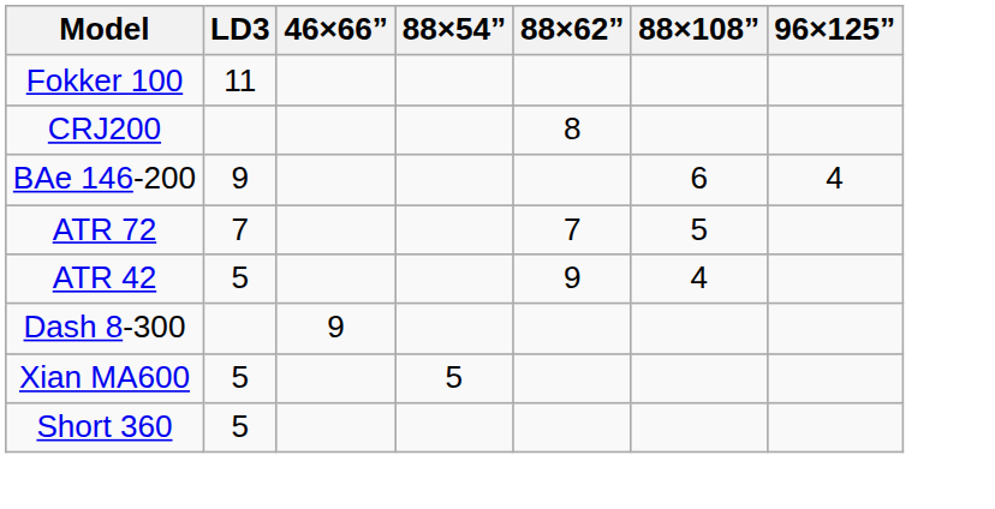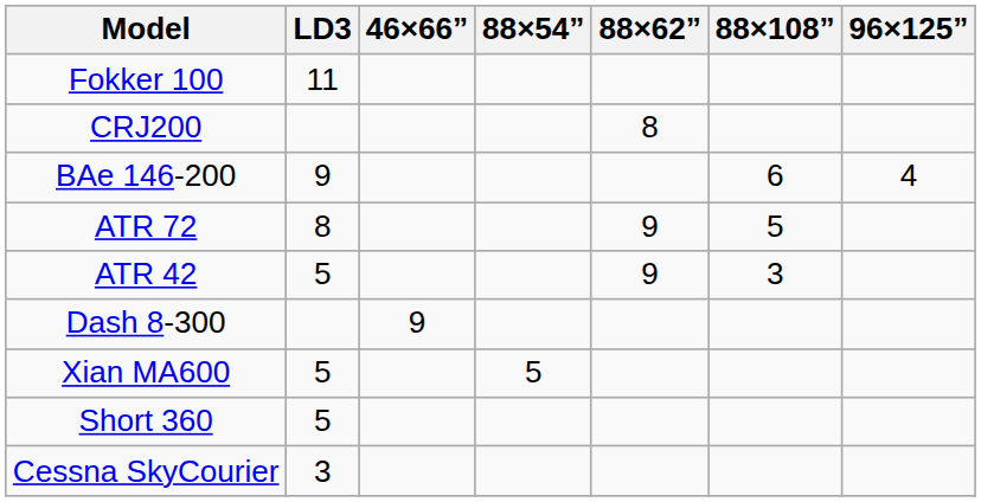 <table class="wikitable sortable" style="text-align: center;">
 <tr>
 <th>Model</th>
 <th>LD3</th>
 <th>46×66”</th>
 <th>88×54”</th>
 <th>88×62”</th>
 <th>88×108”</th>
 <th>96×125”</th>
 </tr>
 <tr>
 <td><a href='#'>Fokker 100</a></td>
 <td>11</td>
 <td></td>
 <td></td>
 <td></td>
 <td></td>
 <td></td>
 </tr>
 <tr>
 <td><a href='#'>CRJ200</a></td>
 <td></td>
 <td></td>
 <td></td>
 <td>8</td>
 <td></td>
 <td></td>
 </tr>
 <tr>
 <td><a href='#'>BAe 146</a>-200</td>
 <td>9</td>
 <td></td>
 <td></td>
 <td></td>
 <td>6</td>
 <td>4</td>
 </tr>
 <tr>
 <td><a href='#'>ATR 72</a></td>
-<td>7</td>
+<td>8</td>
 <td></td>
 <td></td>
-<td>7</td>
+<td>9</td>
 <td>5</td>
 <td></td>
 </tr>
 <tr>
 <td><a href='#'>ATR 42</a></td>
 <td>5</td>
 <td></td>
 <td></td>
 <td>9</td>
-<td>4</td>
+<td>3</td>
 <td></td>
 </tr>
 <tr>
 <td><a href='#'>Dash 8</a>-300</td>
 <td></td>
 <td>9</td>
 <td></td>
 <td></td>
 <td></td>
 <td></td>
 </tr>
 <tr>
 <td><a href='#'>Xian MA600</a></td>
 <td>5</td>
 <td></td>
 <td>5</td>
 <td></td>
 <td></td>
 <td></td>
 </tr>
 <tr>
 <td><a href='#'>Short 360</a></td>
 <td>5</td>
 <td></td>
 <td></td>
 <td></td>
 <td></td>
 <td></td>
 </tr>
+<tr>
+<td><a href='#'>Cessna SkyCourier</a></td>
+<td>3</td>
+<td></td>
+<td></td>
+<td></td>
+<td></td>
+<td></td>
+</tr>
 </table>
